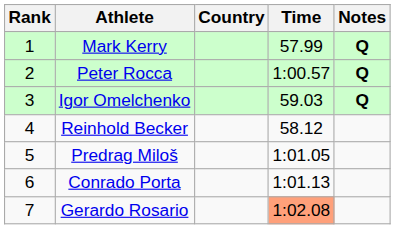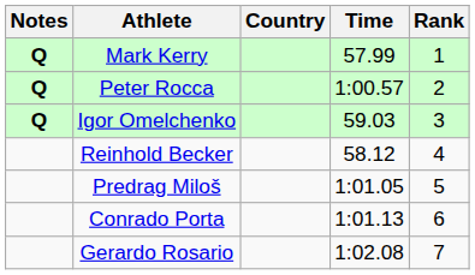 <table class="wikitable sortable" style="text-align:center">
 <tr>
-<th>Rank</th>
+<th>Notes</th>
 <th>Athlete</th>
 <th>Country</th>
 <th>Time</th>
-<th>Notes</th>
+<th>Rank</th>
 </tr>
 <tr bgcolor=ccffcc>
-<td>1</td>
+<td><strong> Q</strong></td>
 <td><a href='#'>Mark Kerry</a></td>
 <td align=left></td>
 <td>57.99</td>
-<td><strong> Q</strong></td>
+<td>1</td>
 </tr>
 <tr bgcolor=ccffcc>
-<td>2</td>
+<td><strong> Q</strong></td>
 <td><a href='#'>Peter Rocca</a></td>
 <td align=left></td>
 <td>1:00.57</td>
-<td><strong> Q</strong></td>
+<td>2</td>
 </tr>
 <tr bgcolor=ccffcc>
-<td>3</td>
+<td><strong> Q</strong></td>
 <td><a href='#'>Igor Omelchenko</a></td>
 <td align=left></td>
 <td>59.03</td>
-<td><strong> Q</strong></td>
+<td>3</td>
 </tr>
 <tr>
-<td>4</td>
+<td><strong> </strong></td>
 <td><a href='#'>Reinhold Becker</a></td>
 <td align=left></td>
 <td>58.12</td>
-<td><strong> </strong></td>
+<td>4</td>
 </tr>
 <tr>
-<td>5</td>
+<td><strong> </strong></td>
 <td><a href='#'>Predrag Miloš</a></td>
 <td align=left></td>
 <td>1:01.05</td>
-<td><strong> </strong></td>
+<td>5</td>
 </tr>
 <tr>
-<td>6</td>
+<td><strong> </strong></td>
 <td><a href='#'>Conrado Porta</a></td>
 <td align=left></td>
 <td>1:01.13</td>
-<td><strong> </strong></td>
+<td>6</td>
 </tr>
 <tr>
-<td>7</td>
+<td><strong> </strong></td>
 <td><a href='#'>Gerardo Rosario</a></td>
 <td align=left></td>
-<td style="background: lightsalmon;">1:02.08</td>
-<td><strong> </strong></td>
+<td>1:02.08</td>
+<td>7</td>
 </tr>
 </table>
